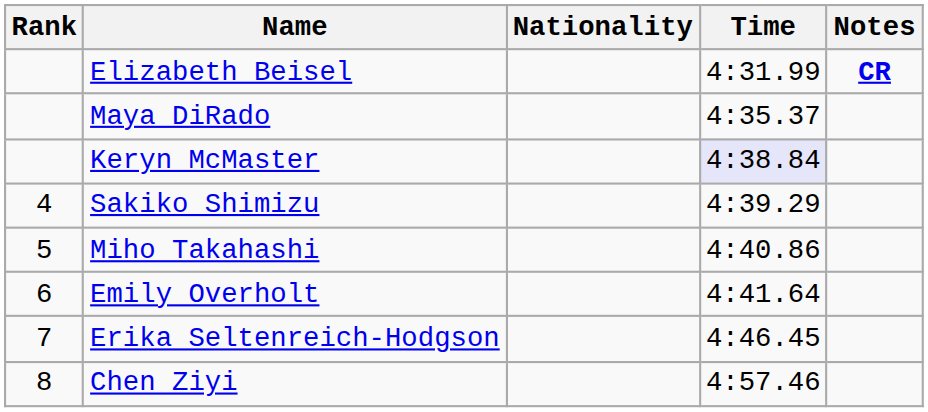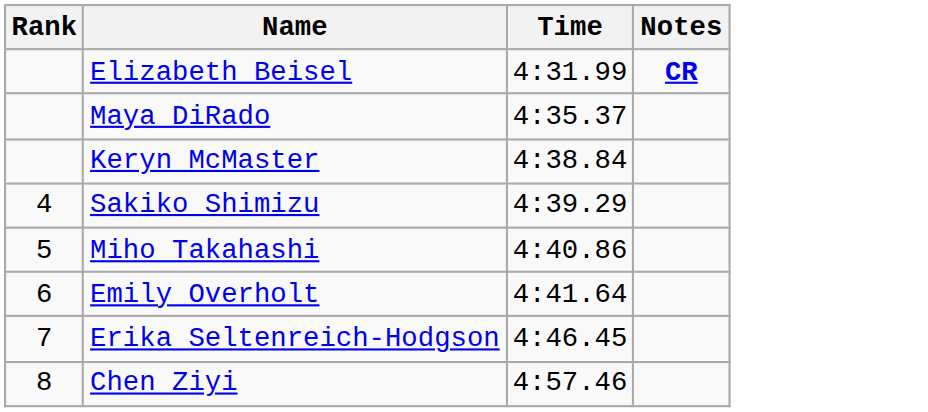 <table class="wikitable sortable" style="text-align:center">
 <tr>
 <th>Rank</th>
 <th>Name</th>
-<th>Nationality</th>
 <th>Time</th>
 <th>Notes</th>
 </tr>
 <tr>
 <td></td>
 <td align=left><a href='#'>Elizabeth Beisel</a></td>
-<td align=left></td>
 <td>4:31.99</td>
 <td><strong><a href='#'>CR</a></strong></td>
 </tr>
 <tr>
 <td></td>
 <td align=left><a href='#'>Maya DiRado</a></td>
-<td align=left></td>
 <td>4:35.37</td>
 <td></td>
 </tr>
 <tr>
 <td></td>
 <td align=left><a href='#'>Keryn McMaster</a></td>
-<td align=left></td>
-<td style="background: lavender;">4:38.84</td>
+<td>4:38.84</td>
 <td></td>
 </tr>
 <tr>
 <td>4</td>
 <td align=left><a href='#'>Sakiko Shimizu</a></td>
-<td align=left></td>
 <td>4:39.29</td>
 <td></td>
 </tr>
 <tr>
 <td>5</td>
 <td align=left><a href='#'>Miho Takahashi</a></td>
-<td align=left></td>
 <td>4:40.86</td>
 <td></td>
 </tr>
 <tr>
 <td>6</td>
 <td align=left><a href='#'>Emily Overholt</a></td>
-<td align=left></td>
 <td>4:41.64</td>
 <td></td>
 </tr>
 <tr>
 <td>7</td>
 <td align=left><a href='#'>Erika Seltenreich-Hodgson</a></td>
-<td align=left></td>
 <td>4:46.45</td>
 <td></td>
 </tr>
 <tr>
 <td>8</td>
 <td align=left><a href='#'>Chen Ziyi</a></td>
-<td align=left></td>
 <td>4:57.46</td>
 <td></td>
 </tr>
 </table>
